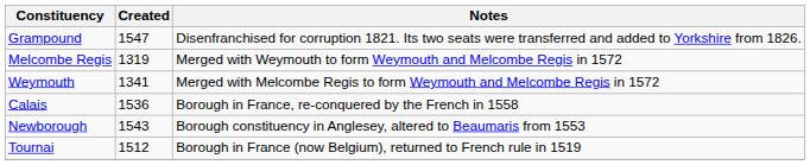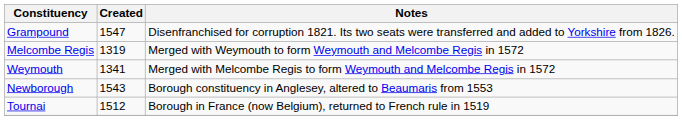 <table class="wikitable">
 <tr>
 <th>Constituency</th>
 <th>Created</th>
 <th>Notes</th>
 </tr>
 <tr>
 <td><a href='#'>Grampound</a></td>
 <td>1547</td>
 <td>Disenfranchised for corruption 1821. Its two seats were transferred and added to <a href='#'>Yorkshire</a> from 1826.</td>
 </tr>
 <tr>
 <td><a href='#'>Melcombe Regis</a></td>
 <td>1319</td>
 <td>Merged with Weymouth to form <a href='#'>Weymouth and Melcombe Regis</a> in 1572</td>
 </tr>
 <tr>
 <td><a href='#'>Weymouth</a></td>
 <td>1341</td>
 <td>Merged with Melcombe Regis to form <a href='#'>Weymouth and Melcombe Regis</a> in 1572</td>
 </tr>
 <tr>
-<td><a href='#'>Calais</a></td>
-<td>1536</td>
-<td>Borough in France, re-conquered by the French in 1558</td>
-</tr>
-<tr>
 <td><a href='#'>Newborough</a></td>
 <td>1543</td>
 <td>Borough constituency in Anglesey, altered to <a href='#'>Beaumaris</a> from 1553</td>
 </tr>
 <tr>
 <td><a href='#'>Tournai</a></td>
 <td>1512</td>
 <td>Borough in France (now Belgium), returned to French rule in 1519</td>
 </tr>
 <tr>
 </tr>
 </table>
